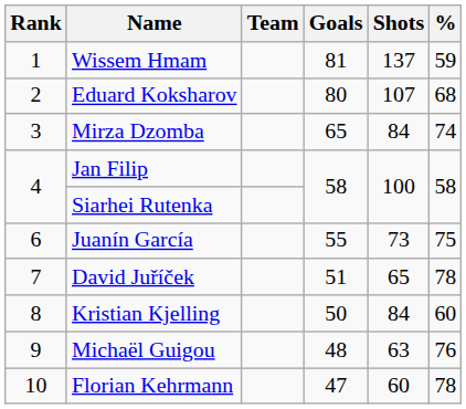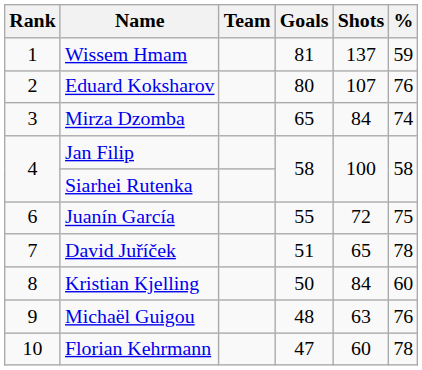 <table class="wikitable sortable" style="text-align: center; font-size:90%">
 <tr>
 <th>Rank</th>
 <th>Name</th>
 <th>Team</th>
 <th>Goals</th>
 <th>Shots</th>
 <th>%</th>
 </tr>
 <tr>
 <td>1</td>
 <td align=left><a href='#'>Wissem Hmam</a></td>
 <td align=left></td>
 <td>81</td>
 <td>137</td>
 <td>59</td>
 </tr>
 <tr>
 <td>2</td>
 <td align=left><a href='#'>Eduard Koksharov</a></td>
 <td align=left></td>
 <td>80</td>
 <td>107</td>
-<td>68</td>
+<td>76</td>
 </tr>
 <tr>
 <td>3</td>
 <td align=left><a href='#'>Mirza Dzomba</a></td>
 <td align=left></td>
 <td>65</td>
 <td>84</td>
 <td>74</td>
 </tr>
 <tr>
 <td rowspan=2>4</td>
 <td align=left><a href='#'>Jan Filip</a></td>
 <td align=left></td>
 <td rowspan=2>58</td>
 <td rowspan=2>100</td>
 <td rowspan=2>58</td>
 </tr>
 <tr>
 <td align=left><a href='#'>Siarhei Rutenka</a></td>
 <td align=left></td>
 </tr>
 <tr>
 <td>6</td>
 <td align=left><a href='#'>Juanín García</a></td>
 <td align=left></td>
 <td>55</td>
-<td>73</td>
+<td>72</td>
 <td>75</td>
 </tr>
 <tr>
 <td>7</td>
 <td align=left><a href='#'>David Juříček</a></td>
 <td align=left></td>
 <td>51</td>
 <td>65</td>
 <td>78</td>
 </tr>
 <tr>
 <td>8</td>
 <td align=left><a href='#'>Kristian Kjelling</a></td>
 <td align=left></td>
 <td>50</td>
 <td>84</td>
 <td>60</td>
 </tr>
 <tr>
 <td>9</td>
 <td align=left><a href='#'>Michaël Guigou</a></td>
 <td align=left></td>
 <td>48</td>
 <td>63</td>
 <td>76</td>
 </tr>
 <tr>
 <td>10</td>
 <td align=left><a href='#'>Florian Kehrmann</a></td>
 <td align=left></td>
 <td>47</td>
 <td>60</td>
 <td>78</td>
 </tr>
 </table>
